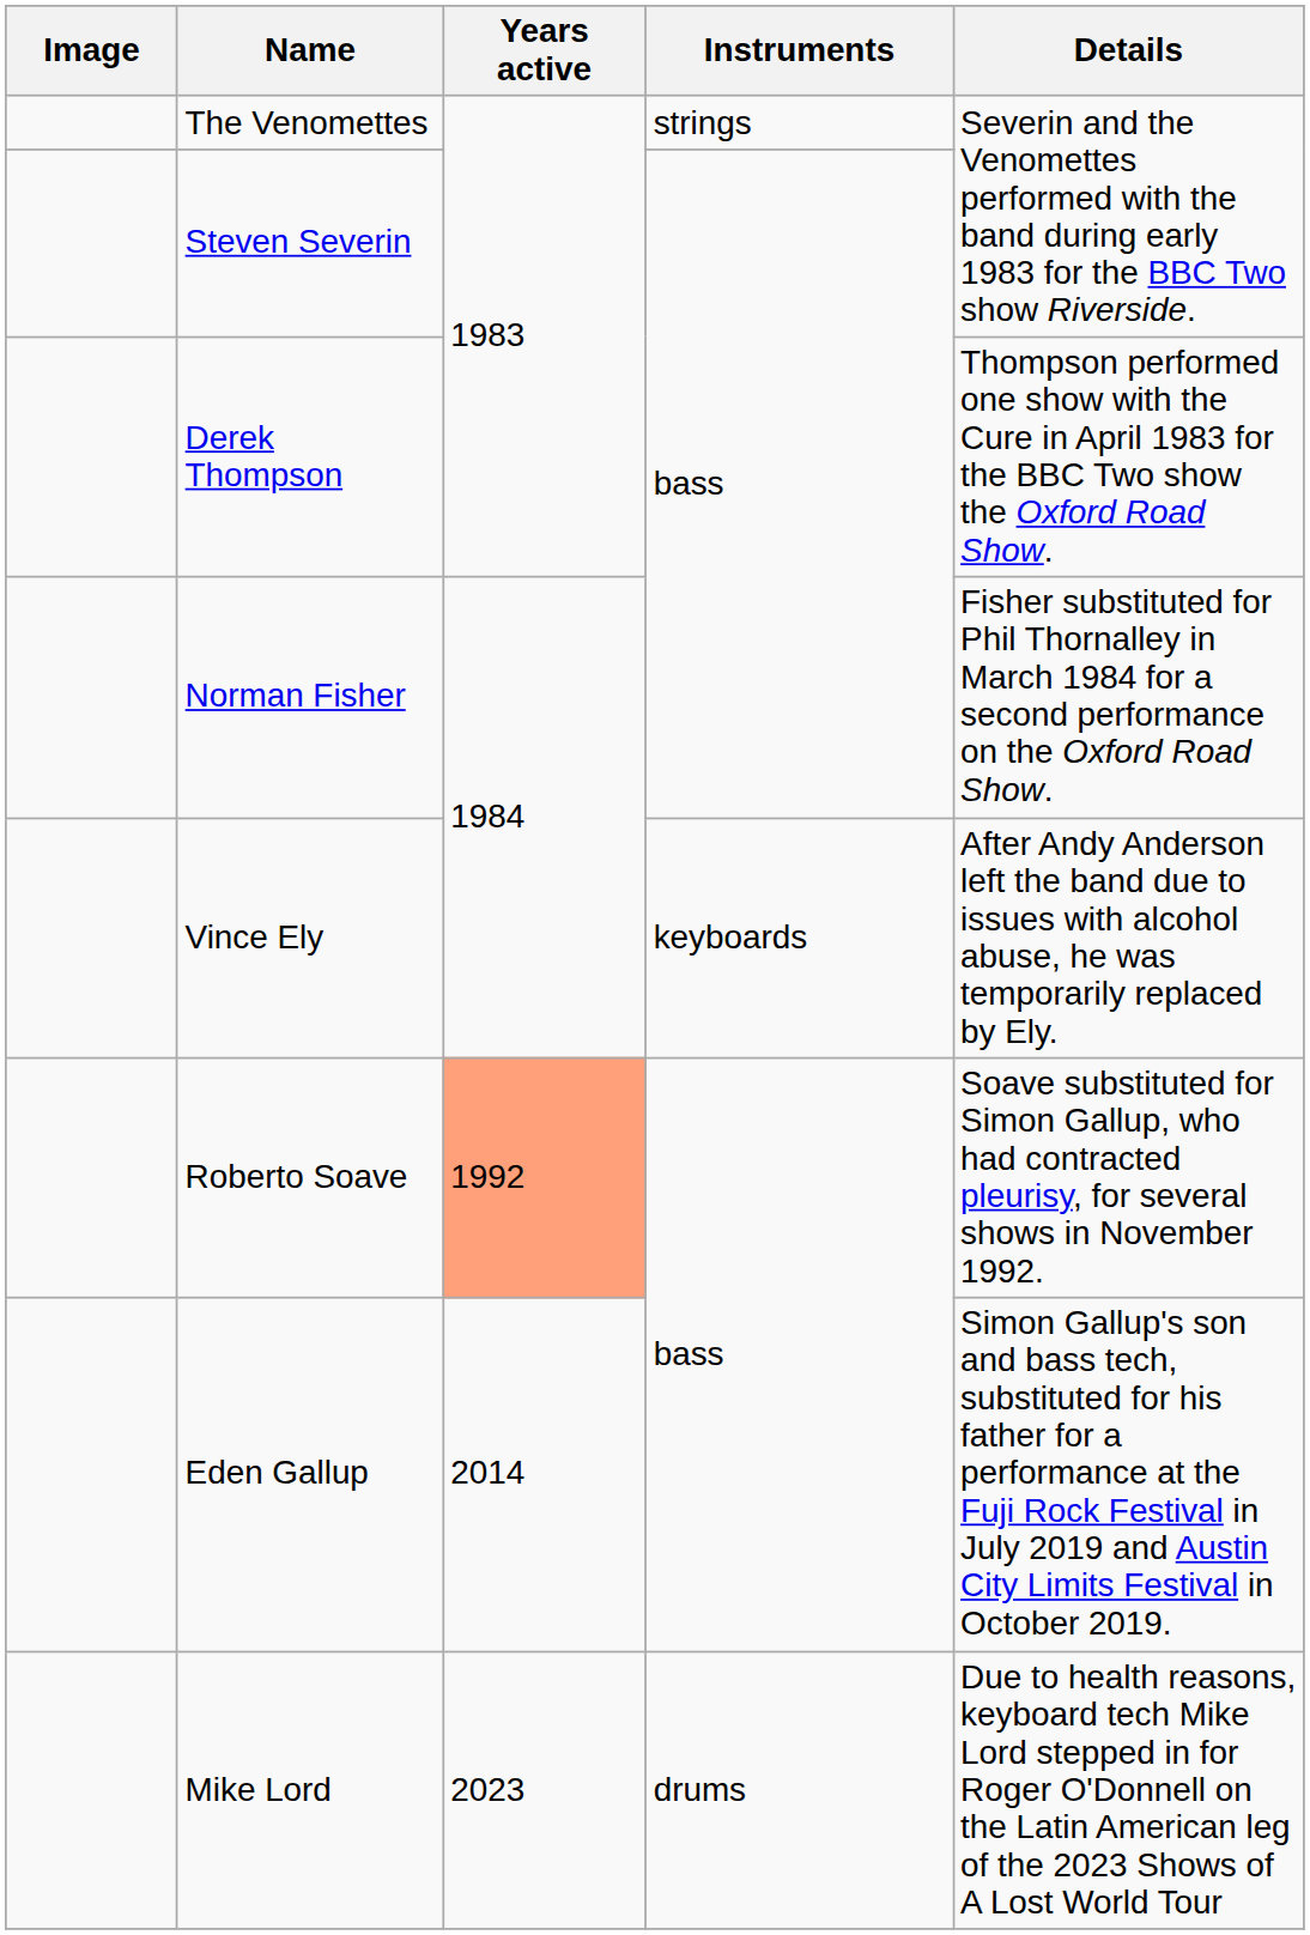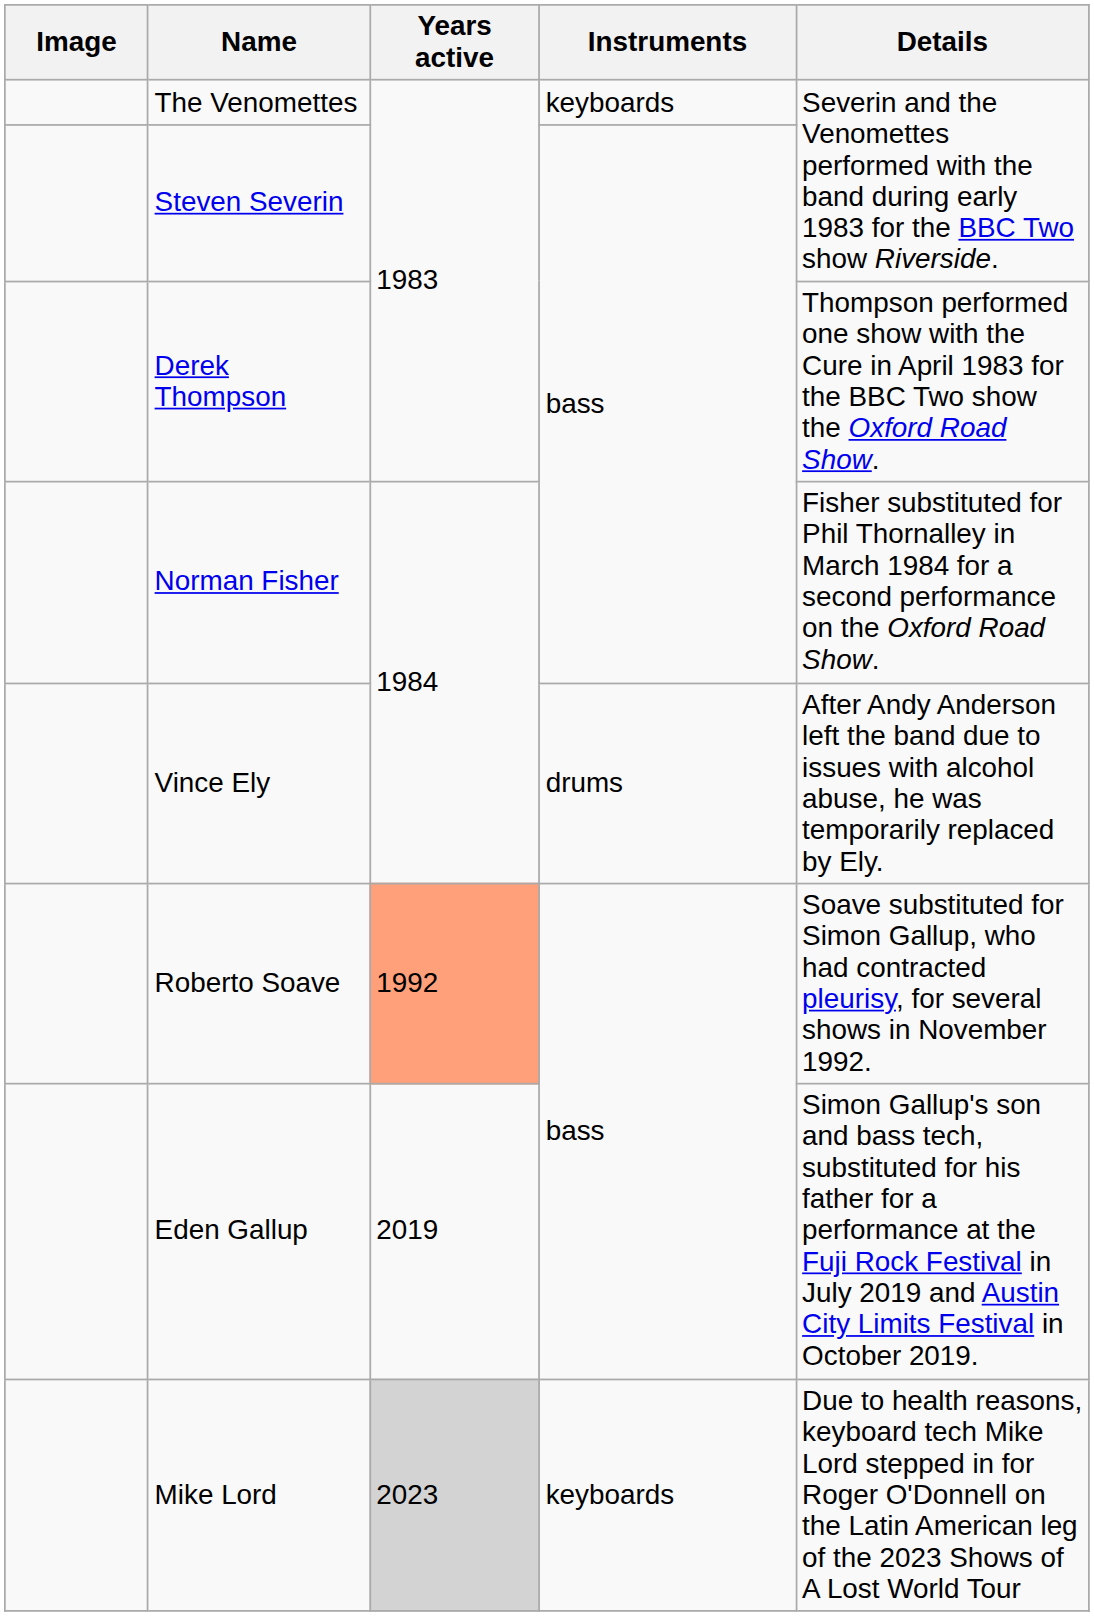 <table class="wikitable" border="1" width=100%>
 <tr>
 <th width="75">Image</th>
 <th width="120">Name</th>
 <th width="90">Years active</th>
 <th width="140">Instruments</th>
 <th>Details</th>
 </tr>
 <tr>
 <td></td>
 <td>The Venomettes</td>
 <td rowspan="3">1983</td>
-<td>strings</td>
+<td>keyboards</td>
 <td rowspan="2">Severin and the Venomettes performed with the band during early 1983 for the <a href='#'>BBC Two</a> show <em>Riverside</em>.</td>
 </tr>
 <tr>
 <td></td>
 <td><a href='#'>Steven Severin</a></td>
 <td rowspan="3">bass</td>
 </tr>
 <tr>
 <td></td>
 <td><a href='#'>Derek Thompson</a></td>
 <td>Thompson performed one show with the Cure in April 1983 for the BBC Two show the <em><a href='#'>Oxford Road Show</a></em>.</td>
 </tr>
 <tr>
 <td></td>
 <td><a href='#'>Norman Fisher</a></td>
 <td rowspan="2">1984</td>
 <td>Fisher substituted for Phil Thornalley in March 1984 for a second performance on the <em>Oxford Road Show</em>.</td>
 </tr>
 <tr>
 <td></td>
 <td>Vince Ely</td>
-<td>keyboards</td>
+<td>drums</td>
 <td>After Andy Anderson left the band due to issues with alcohol abuse, he was temporarily replaced by Ely.</td>
 </tr>
 <tr>
 <td></td>
 <td>Roberto Soave</td>
 <td style="background: lightsalmon;">1992</td>
 <td rowspan="2">bass</td>
 <td>Soave substituted for Simon Gallup, who had contracted <a href='#'>pleurisy</a>, for several shows in November 1992.</td>
 </tr>
 <tr>
 <td></td>
 <td>Eden Gallup</td>
-<td>2014</td>
+<td>2019</td>
 <td>Simon Gallup's son and bass tech, substituted for his father for a performance at the <a href='#'>Fuji Rock Festival</a> in July 2019 and <a href='#'>Austin City Limits Festival</a> in October 2019.</td>
 </tr>
 <tr>
 <td></td>
 <td>Mike Lord</td>
-<td>2023</td>
-<td>drums</td>
+<td style="background: lightgrey;">2023</td>
+<td>keyboards</td>
 <td>Due to health reasons, keyboard tech Mike Lord stepped in for Roger O'Donnell on the Latin American leg of the 2023 Shows of A Lost World Tour</td>
 </tr>
 </table>
